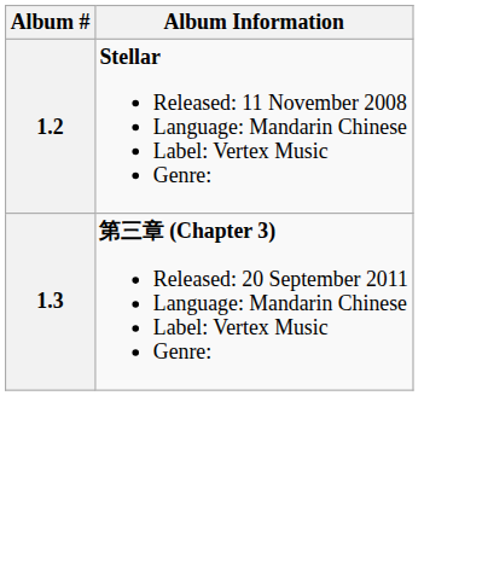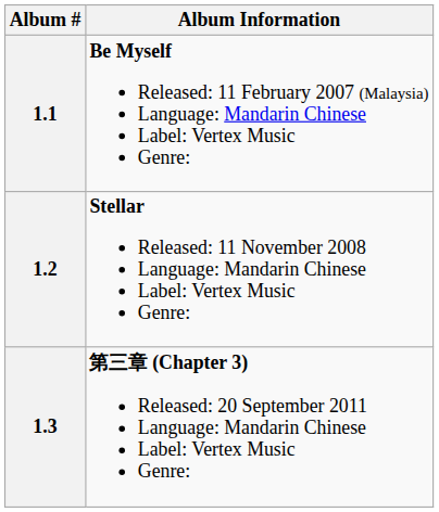 <table class="wikitable">
 <tr>
 <th>Album #</th>
 <th>Album Information</th>
+</tr>
+<tr>
+<th>1.1</th>
+<td><strong>Be Myself</strong><br><ul><li>Released: 11 February 2007 <small>(Malaysia)</small></li><li>Language: <a href='#'>Mandarin Chinese</a></li><li>Label: Vertex Music</li><li>Genre:</li></ul></td>
 </tr>
 <tr>
 <th>1.2</th>
 <td><strong>Stellar</strong><br><ul><li>Released: 11 November 2008</li><li>Language: Mandarin Chinese</li><li>Label: Vertex Music</li><li>Genre:</li></ul></td>
 </tr>
 <tr>
 <th>1.3</th>
 <td><strong>第三章 (Chapter 3)</strong><br><ul><li>Released: 20 September 2011</li><li>Language: Mandarin Chinese</li><li>Label: Vertex Music</li><li>Genre:</li></ul></td>
 </tr>
 </table>
